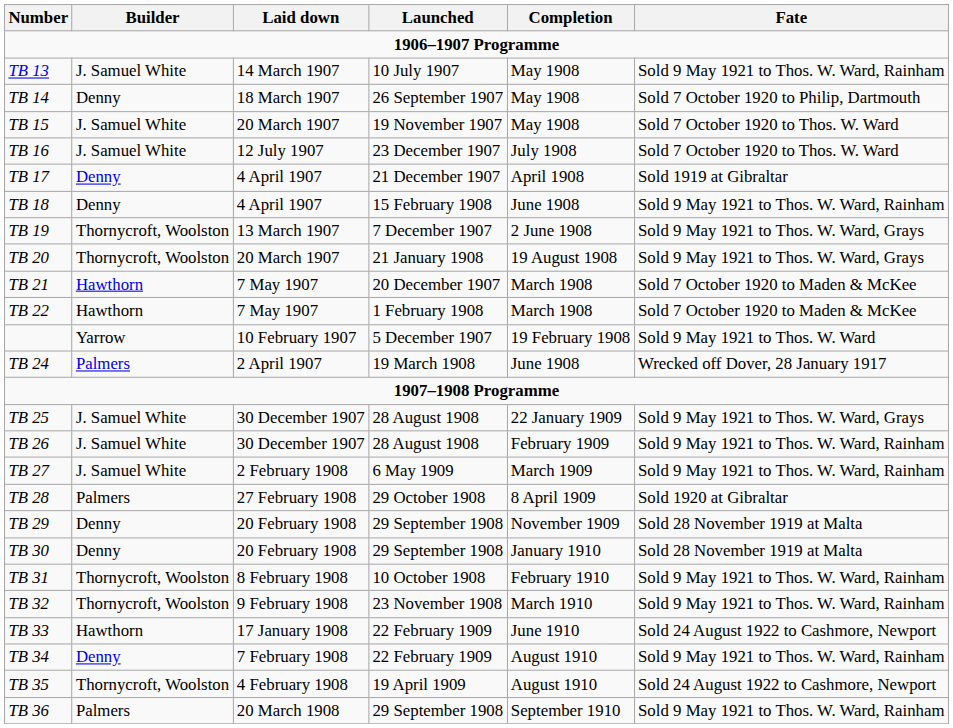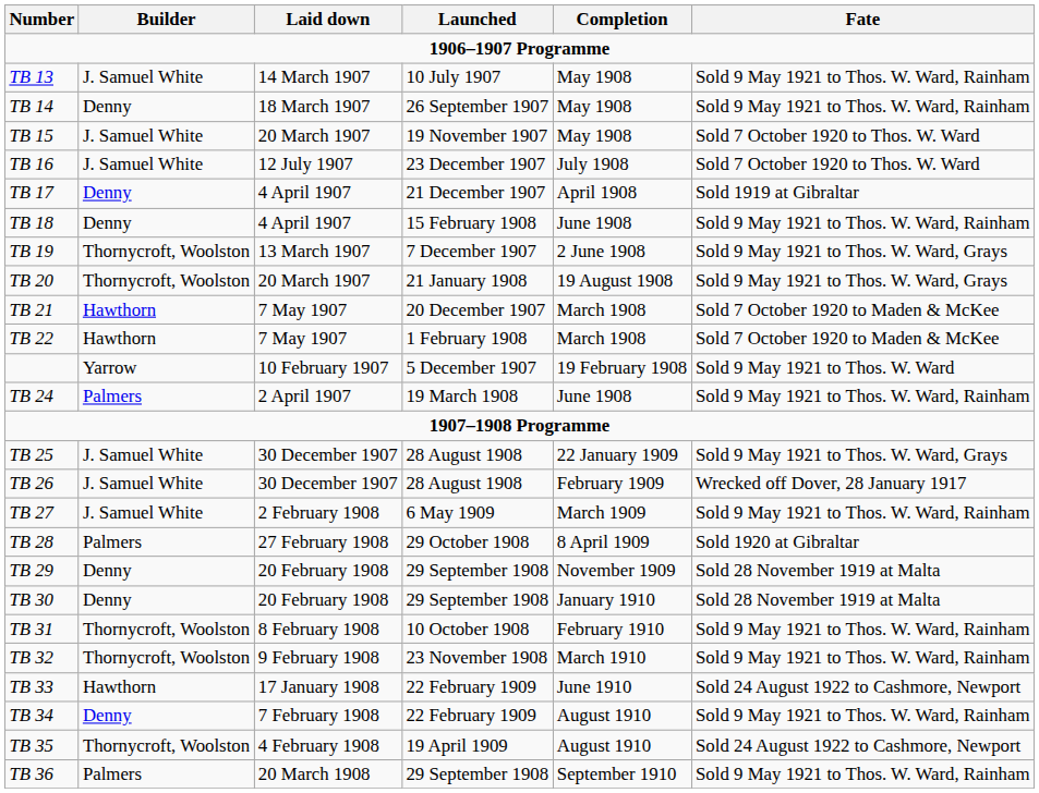 <table class="wikitable">
 <tr>
 <th>Number</th>
 <th>Builder</th>
 <th>Laid down</th>
 <th>Launched</th>
 <th>Completion</th>
 <th>Fate</th>
 </tr>
 <tr>
 <td colspan="7" style="text-align: center;"><strong>1906–1907 Programme</strong></td>
 </tr>
 <tr>
 <td><a href='#'><em>TB 13</em></a></td>
 <td>J. Samuel White</td>
 <td>14 March 1907</td>
 <td>10 July 1907</td>
 <td>May 1908</td>
 <td>Sold 9 May 1921 to Thos. W. Ward, Rainham</td>
 </tr>
 <tr>
 <td><em>TB 14</em></td>
 <td>Denny</td>
 <td>18 March 1907</td>
 <td>26 September 1907</td>
 <td>May 1908</td>
-<td>Sold 7 October 1920 to Philip, Dartmouth</td>
+<td>Sold 9 May 1921 to Thos. W. Ward, Rainham</td>
 </tr>
 <tr>
 <td><em>TB 15</em></td>
 <td>J. Samuel White</td>
 <td>20 March 1907</td>
 <td>19 November 1907</td>
 <td>May 1908</td>
 <td>Sold 7 October 1920 to Thos. W. Ward</td>
 </tr>
 <tr>
 <td><em>TB 16</em></td>
 <td>J. Samuel White</td>
 <td>12 July 1907</td>
 <td>23 December 1907</td>
 <td>July 1908</td>
 <td>Sold 7 October 1920 to Thos. W. Ward</td>
 </tr>
 <tr>
 <td><em>TB 17</em></td>
 <td><a href='#'>Denny</a></td>
 <td>4 April 1907</td>
 <td>21 December 1907</td>
 <td>April 1908</td>
 <td>Sold 1919 at Gibraltar</td>
 </tr>
 <tr>
 <td><em>TB 18</em></td>
 <td>Denny</td>
 <td>4 April 1907</td>
 <td>15 February 1908</td>
 <td>June 1908</td>
 <td>Sold 9 May 1921 to Thos. W. Ward, Rainham</td>
 </tr>
 <tr>
 <td><em>TB 19</em></td>
 <td>Thornycroft, Woolston</td>
 <td>13 March 1907</td>
 <td>7 December 1907</td>
 <td>2 June 1908</td>
 <td>Sold 9 May 1921 to Thos. W. Ward, Grays</td>
 </tr>
 <tr>
 <td><em>TB 20</em></td>
 <td>Thornycroft, Woolston</td>
 <td>20 March 1907</td>
 <td>21 January 1908</td>
 <td>19 August 1908</td>
 <td>Sold 9 May 1921 to Thos. W. Ward, Grays</td>
 </tr>
 <tr>
 <td><em>TB 21</em></td>
 <td><a href='#'>Hawthorn</a></td>
 <td>7 May 1907</td>
 <td>20 December 1907</td>
 <td>March 1908</td>
 <td>Sold 7 October 1920 to Maden & McKee</td>
 </tr>
 <tr>
 <td><em>TB 22</em></td>
 <td>Hawthorn</td>
 <td>7 May 1907</td>
 <td>1 February 1908</td>
 <td>March 1908</td>
 <td>Sold 7 October 1920 to Maden & McKee</td>
 </tr>
 <tr>
 <td></td>
 <td>Yarrow</td>
 <td>10 February 1907</td>
 <td>5 December 1907</td>
 <td>19 February 1908</td>
 <td>Sold 9 May 1921 to Thos. W. Ward</td>
 </tr>
 <tr>
 <td><em>TB 24</em></td>
 <td><a href='#'>Palmers</a></td>
 <td>2 April 1907</td>
 <td>19 March 1908</td>
 <td>June 1908</td>
-<td>Wrecked off Dover, 28 January 1917</td>
+<td>Sold 9 May 1921 to Thos. W. Ward, Rainham</td>
 </tr>
 <tr>
 <td colspan="7" style="text-align: center;"><strong>1907–1908 Programme</strong></td>
 </tr>
 <tr>
 <td><em>TB 25</em></td>
 <td>J. Samuel White</td>
 <td>30 December 1907</td>
 <td>28 August 1908</td>
 <td>22 January 1909</td>
 <td>Sold 9 May 1921 to Thos. W. Ward, Grays</td>
 </tr>
 <tr>
 <td><em>TB 26</em></td>
 <td>J. Samuel White</td>
 <td>30 December 1907</td>
 <td>28 August 1908</td>
 <td>February 1909</td>
-<td>Sold 9 May 1921 to Thos. W. Ward, Rainham</td>
+<td>Wrecked off Dover, 28 January 1917</td>
 </tr>
 <tr>
 <td><em>TB 27</em></td>
 <td>J. Samuel White</td>
 <td>2 February 1908</td>
 <td>6 May 1909</td>
 <td>March 1909</td>
 <td>Sold 9 May 1921 to Thos. W. Ward, Rainham</td>
 </tr>
 <tr>
 <td><em>TB 28</em></td>
 <td>Palmers</td>
 <td>27 February 1908</td>
 <td>29 October 1908</td>
 <td>8 April 1909</td>
 <td>Sold 1920 at Gibraltar</td>
 </tr>
 <tr>
 <td><em>TB 29</em></td>
 <td>Denny</td>
 <td>20 February 1908</td>
 <td>29 September 1908</td>
 <td>November 1909</td>
 <td>Sold 28 November 1919 at Malta</td>
 </tr>
 <tr>
 <td><em>TB 30</em></td>
 <td>Denny</td>
 <td>20 February 1908</td>
 <td>29 September 1908</td>
 <td>January 1910</td>
 <td>Sold 28 November 1919 at Malta</td>
 </tr>
 <tr>
 <td><em>TB 31</em></td>
 <td>Thornycroft, Woolston</td>
 <td>8 February 1908</td>
 <td>10 October 1908</td>
 <td>February 1910</td>
 <td>Sold 9 May 1921 to Thos. W. Ward, Rainham</td>
 </tr>
 <tr>
 <td><em>TB 32</em></td>
 <td>Thornycroft, Woolston</td>
 <td>9 February 1908</td>
 <td>23 November 1908</td>
 <td>March 1910</td>
 <td>Sold 9 May 1921 to Thos. W. Ward, Rainham</td>
 </tr>
 <tr>
 <td><em>TB 33</em></td>
 <td>Hawthorn</td>
 <td>17 January 1908</td>
 <td>22 February 1909</td>
 <td>June 1910</td>
 <td>Sold 24 August 1922 to Cashmore, Newport</td>
 </tr>
 <tr>
 <td><em>TB 34</em></td>
 <td><a href='#'>Denny</a></td>
 <td>7 February 1908</td>
 <td>22 February 1909</td>
 <td>August 1910</td>
 <td>Sold 9 May 1921 to Thos. W. Ward, Rainham</td>
 </tr>
 <tr>
 <td><em>TB 35</em></td>
 <td>Thornycroft, Woolston</td>
 <td>4 February 1908</td>
 <td>19 April 1909</td>
 <td>August 1910</td>
 <td>Sold 24 August 1922 to Cashmore, Newport</td>
 </tr>
 <tr>
 <td><em>TB 36</em></td>
 <td>Palmers</td>
 <td>20 March 1908</td>
 <td>29 September 1908</td>
 <td>September 1910</td>
 <td>Sold 9 May 1921 to Thos. W. Ward, Rainham</td>
 </tr>
 </table>
